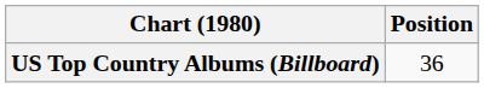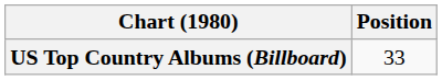 <table class="wikitable plainrowheaders" style="text-align:center">
 <tr>
 <th scope="col">Chart (1980)</th>
 <th scope="col">Position</th>
 </tr>
 <tr>
 <th scope="row">US Top Country Albums (<em>Billboard</em>)</th>
-<td>36</td>
+<td>33</td>
 </tr>
 </table>
